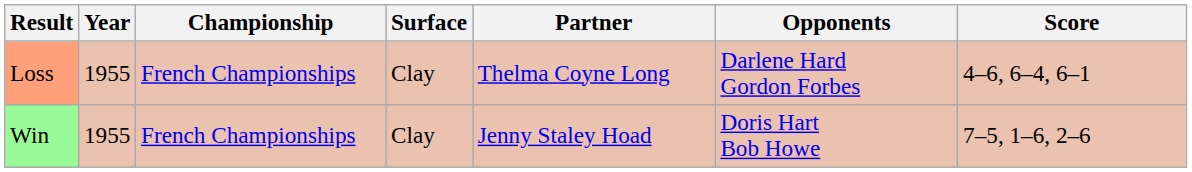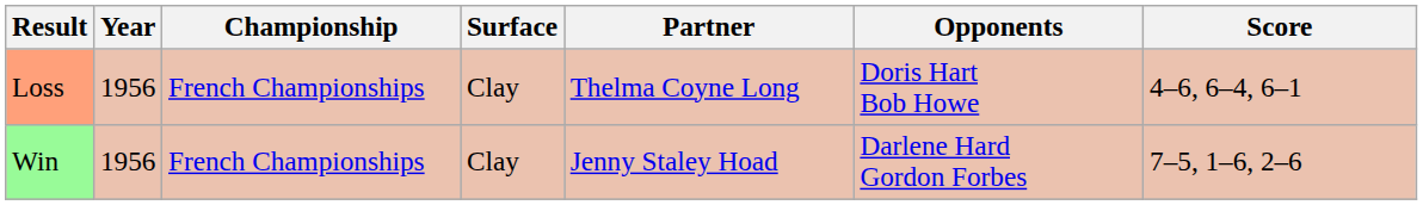 <table class="sortable wikitable">
 <tr>
 <th style="width:40px">Result</th>
 <th style="width:30px">Year</th>
 <th style="width:165px">Championship</th>
 <th style="width:50px">Surface</th>
 <th style="width:160px">Partner</th>
 <th style="width:160px">Opponents</th>
 <th style="width:150px" class="unsortable">Score</th>
 </tr>
 <tr style="background:#ebc2af;">
 <td style="background:#ffa07a;">Loss</td>
-<td>1955</td>
+<td>1956</td>
 <td><a href='#'>French Championships</a></td>
 <td>Clay</td>
 <td> <a href='#'>Thelma Coyne Long</a></td>
-<td> <a href='#'>Darlene Hard</a><br> <a href='#'>Gordon Forbes</a></td>
+<td> <a href='#'>Doris Hart</a><br> <a href='#'>Bob Howe</a></td>
 <td>4–6, 6–4, 6–1</td>
 </tr>
 <tr style="background:#ebc2af;">
 <td style="background:#98fb98;">Win</td>
-<td>1955</td>
+<td>1956</td>
 <td><a href='#'>French Championships</a></td>
 <td>Clay</td>
 <td> <a href='#'>Jenny Staley Hoad</a></td>
-<td> <a href='#'>Doris Hart</a><br> <a href='#'>Bob Howe</a></td>
+<td> <a href='#'>Darlene Hard</a><br> <a href='#'>Gordon Forbes</a></td>
 <td>7–5, 1–6, 2–6</td>
 </tr>
 </table>
